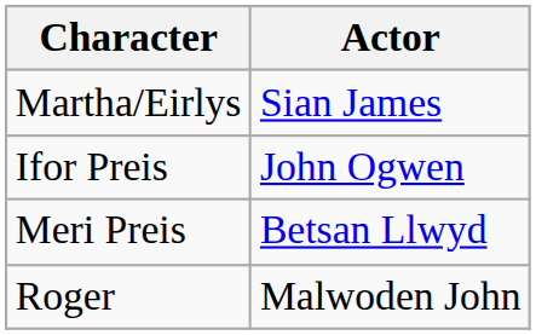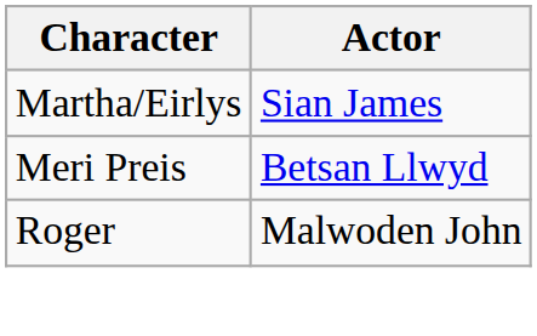 <table class="wikitable">
 <tr>
 <th>Character</th>
 <th>Actor</th>
 </tr>
 <tr>
 <td>Martha/Eirlys</td>
 <td><a href='#'>Sian James</a></td>
 </tr>
 <tr>
-<td>Ifor Preis</td>
-<td><a href='#'>John Ogwen</a></td>
-</tr>
-<tr>
 <td>Meri Preis</td>
 <td><a href='#'>Betsan Llwyd</a></td>
 </tr>
 <tr>
 <td>Roger</td>
 <td>Malwoden John</td>
 </tr>
 </table>
